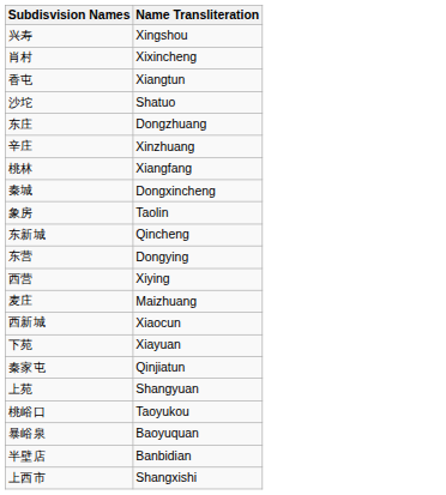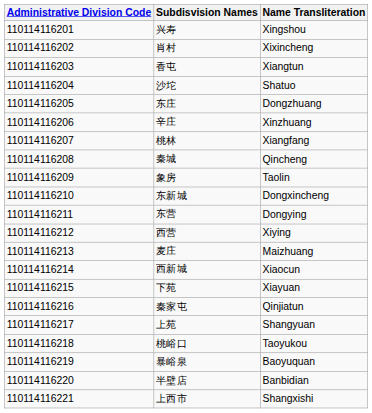 <table class="wikitable sortable">
 <tr>
+<th><a href='#'>Administrative Division Code</a></th>
 <th>Subdisvision Names</th>
 <th>Name Transliteration</th>
 </tr>
 <tr>
+<td>110114116201</td>
 <td>兴寿</td>
 <td>Xingshou</td>
 </tr>
 <tr>
+<td>110114116202</td>
 <td>肖村</td>
 <td>Xixincheng</td>
 </tr>
 <tr>
+<td>110114116203</td>
 <td>香屯</td>
 <td>Xiangtun</td>
 </tr>
 <tr>
+<td>110114116204</td>
 <td>沙坨</td>
 <td>Shatuo</td>
 </tr>
 <tr>
+<td>110114116205</td>
 <td>东庄</td>
 <td>Dongzhuang</td>
 </tr>
 <tr>
+<td>110114116206</td>
 <td>辛庄</td>
 <td>Xinzhuang</td>
 </tr>
 <tr>
+<td>110114116207</td>
 <td>桃林</td>
 <td>Xiangfang</td>
 </tr>
 <tr>
+<td>110114116208</td>
 <td>秦城</td>
-<td>Dongxincheng</td>
+<td>Qincheng</td>
 </tr>
 <tr>
+<td>110114116209</td>
 <td>象房</td>
 <td>Taolin</td>
 </tr>
 <tr>
+<td>110114116210</td>
 <td>东新城</td>
-<td>Qincheng</td>
+<td>Dongxincheng</td>
 </tr>
 <tr>
+<td>110114116211</td>
 <td>东营</td>
 <td>Dongying</td>
 </tr>
 <tr>
+<td>110114116212</td>
 <td>西营</td>
 <td>Xiying</td>
 </tr>
 <tr>
+<td>110114116213</td>
 <td>麦庄</td>
 <td>Maizhuang</td>
 </tr>
 <tr>
+<td>110114116214</td>
 <td>西新城</td>
 <td>Xiaocun</td>
 </tr>
 <tr>
+<td>110114116215</td>
 <td>下苑</td>
 <td>Xiayuan</td>
 </tr>
 <tr>
+<td>110114116216</td>
 <td>秦家屯</td>
 <td>Qinjiatun</td>
 </tr>
 <tr>
+<td>110114116217</td>
 <td>上苑</td>
 <td>Shangyuan</td>
 </tr>
 <tr>
+<td>110114116218</td>
 <td>桃峪口</td>
 <td>Taoyukou</td>
 </tr>
 <tr>
+<td>110114116219</td>
 <td>暴峪泉</td>
 <td>Baoyuquan</td>
 </tr>
 <tr>
+<td>110114116220</td>
 <td>半壁店</td>
 <td>Banbidian</td>
 </tr>
 <tr>
+<td>110114116221</td>
 <td>上西市</td>
 <td>Shangxishi</td>
 </tr>
 </table>
